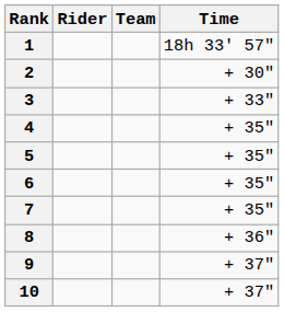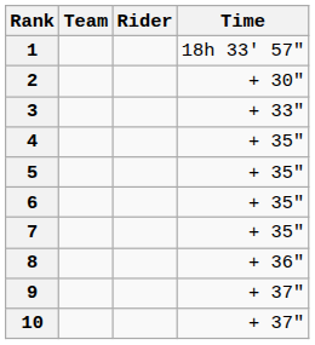 <table class="wikitable" margin-bottom:0;">
 <tr>
 <th scope="col">Rank</th>
+<th scope="col">Team</th>
 <th scope="col">Rider</th>
-<th scope="col">Team</th>
 <th scope="col">Time</th>
 </tr>
 <tr>
 <th scope="row">1</th>
+<td></td>
 <td> </td>
-<td></td>
 <td align="right">18h 33' 57"</td>
 </tr>
 <tr>
 <th scope="row">2</th>
 <td></td>
 <td></td>
 <td align="right">+ 30"</td>
 </tr>
 <tr>
 <th scope="row">3</th>
 <td></td>
 <td></td>
 <td align="right">+ 33"</td>
 </tr>
 <tr>
 <th scope="row">4</th>
 <td></td>
 <td></td>
 <td align="right">+ 35"</td>
 </tr>
 <tr>
 <th scope="row">5</th>
 <td></td>
 <td></td>
 <td align="right">+ 35"</td>
 </tr>
 <tr>
 <th scope="row">6</th>
 <td></td>
 <td></td>
 <td align="right">+ 35"</td>
 </tr>
 <tr>
 <th scope="row">7</th>
 <td></td>
 <td></td>
 <td align="right">+ 35"</td>
 </tr>
 <tr>
 <th scope="row">8</th>
 <td></td>
 <td></td>
 <td align="right">+ 36"</td>
 </tr>
 <tr>
 <th scope="row">9</th>
 <td></td>
 <td></td>
 <td align="right">+ 37"</td>
 </tr>
 <tr>
 <th scope="row">10</th>
 <td></td>
 <td></td>
 <td align="right">+ 37"</td>
 </tr>
 </table>
